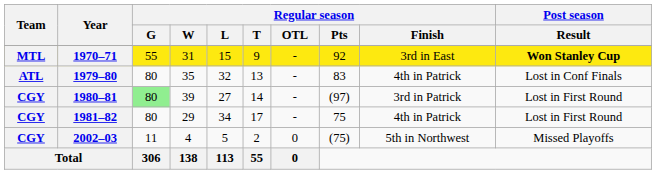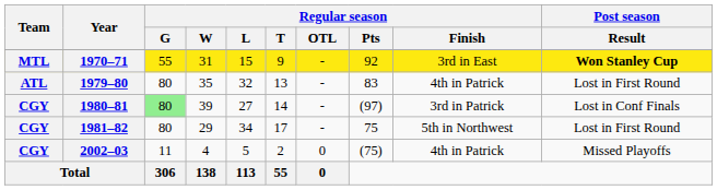 <table class="wikitable" style="font-size: 95%; text-align:center; width: 52em;">
 <tr>
 <th rowspan="2">Team</th>
 <th rowspan="2">Year</th>
 <th colspan="7"><a href='#'>Regular season</a></th>
 <th colspan="4"><a href='#'>Post season</a></th>
 </tr>
 <tr>
 <th>G</th>
 <th>W</th>
 <th>L</th>
 <th>T</th>
 <th>OTL</th>
 <th>Pts</th>
 <th>Finish</th>
 <th colspan=3>Result</th>
 </tr>
 <tr>
 </tr>
 <tr style="background:#FDE910;">
 <th><a href='#'>MTL</a></th>
 <th><a href='#'>1970–71</a></th>
 <td>55</td>
 <td>31</td>
 <td>15</td>
 <td>9</td>
 <td>-</td>
 <td>92</td>
 <td>3rd in East</td>
 <td><strong>Won Stanley Cup</strong></td>
 </tr>
 <tr>
 <th><a href='#'>ATL</a></th>
 <th><a href='#'>1979–80</a></th>
 <td>80</td>
 <td>35</td>
 <td>32</td>
 <td>13</td>
 <td>-</td>
 <td>83</td>
 <td>4th in Patrick</td>
-<td>Lost in Conf Finals</td>
+<td>Lost in First Round</td>
 </tr>
 <tr>
 <th><a href='#'>CGY</a></th>
 <th><a href='#'>1980–81</a></th>
 <td style="background: lightgreen;">80</td>
 <td>39</td>
 <td>27</td>
 <td>14</td>
 <td>-</td>
 <td>(97)</td>
 <td>3rd in Patrick</td>
-<td>Lost in First Round</td>
+<td>Lost in Conf Finals</td>
 </tr>
 <tr>
 <th><a href='#'>CGY</a></th>
 <th><a href='#'>1981–82</a></th>
 <td>80</td>
 <td>29</td>
 <td>34</td>
 <td>17</td>
 <td>-</td>
 <td>75</td>
-<td>4th in Patrick</td>
+<td>5th in Northwest</td>
 <td>Lost in First Round</td>
 </tr>
 <tr>
 <th><a href='#'>CGY</a></th>
 <th><a href='#'>2002–03</a></th>
 <td>11</td>
 <td>4</td>
 <td>5</td>
 <td>2</td>
 <td>0</td>
 <td>(75)</td>
-<td>5th in Northwest</td>
+<td>4th in Patrick</td>
 <td>Missed Playoffs</td>
 </tr>
 <tr>
 <th colspan="2">Total</th>
 <th>306</th>
 <th>138</th>
 <th>113</th>
 <th>55</th>
 <th>0</th>
 </tr>
 </table>
